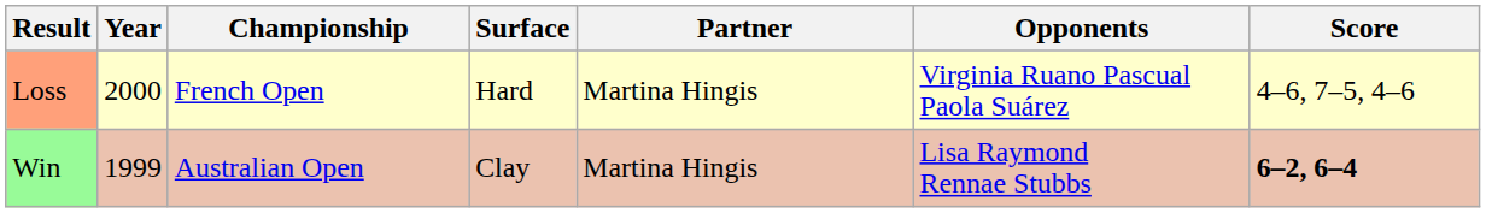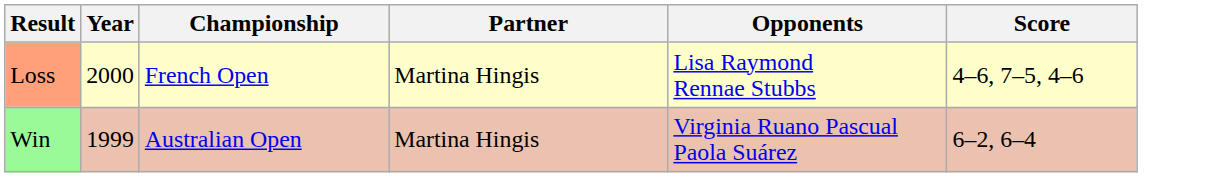 <table class="sortable wikitable">
 <tr>
 <th>Result</th>
 <th>Year</th>
 <th style="width:160px;">Championship</th>
-<th>Surface</th>
 <th style="width:180px;">Partner</th>
 <th style="width:180px;">Opponents</th>
 <th style="width:120px" class="unsortable">Score</th>
 </tr>
 <tr style="background:#ffc;">
 <td style="background:#ffa07a;">Loss</td>
 <td>2000</td>
 <td><a href='#'>French Open</a></td>
-<td>Hard</td>
 <td> Martina Hingis</td>
-<td> <a href='#'>Virginia Ruano Pascual</a> <br>  <a href='#'>Paola Suárez</a></td>
+<td> <a href='#'>Lisa Raymond</a> <br>  <a href='#'>Rennae Stubbs</a></td>
 <td>4–6, 7–5, 4–6</td>
 </tr>
 <tr style="background:#ebc2af;">
 <td style="background:#98fb98;">Win</td>
 <td>1999</td>
 <td><a href='#'>Australian Open</a></td>
-<td>Clay</td>
 <td> Martina Hingis</td>
-<td> <a href='#'>Lisa Raymond</a> <br>  <a href='#'>Rennae Stubbs</a></td>
-<td><strong>6–2, 6–4</strong></td>
+<td> <a href='#'>Virginia Ruano Pascual</a> <br>  <a href='#'>Paola Suárez</a></td>
+<td>6–2, 6–4</td>
 </tr>
 </table>
